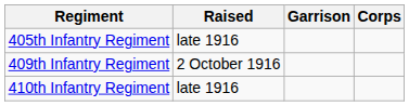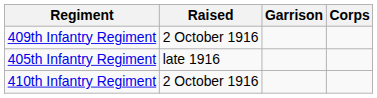 <table class="wikitable sortable">
 <tr>
 <th>Regiment</th>
 <th>Raised</th>
 <th>Garrison</th>
 <th>Corps</th>
 </tr>
 <tr>
+<td><a href='#'>409th Infantry Regiment</a></td>
+<td>2 October 1916</td>
+<td></td>
+<td></td>
+</tr>
+<tr>
 <td><a href='#'>405th Infantry Regiment</a></td>
 <td>late 1916</td>
 <td></td>
 <td></td>
 </tr>
 <tr>
-<td><a href='#'>409th Infantry Regiment</a></td>
+<td><a href='#'>410th Infantry Regiment</a></td>
 <td>2 October 1916</td>
 <td></td>
 <td></td>
 </tr>
-<tr>
-<td><a href='#'>410th Infantry Regiment</a></td>
-<td>late 1916</td>
-<td></td>
-<td></td>
-</tr>
 </table>
